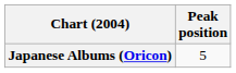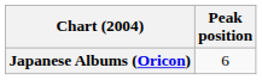 <table class="wikitable plainrowheaders" style="text-align:center">
 <tr>
 <th scope="col">Chart (2004)</th>
 <th scope="col">Peak<br>position</th>
 </tr>
 <tr>
 <th scope="row">Japanese Albums (<a href='#'>Oricon</a>)</th>
-<td>5</td>
+<td>6</td>
 </tr>
 </table>
